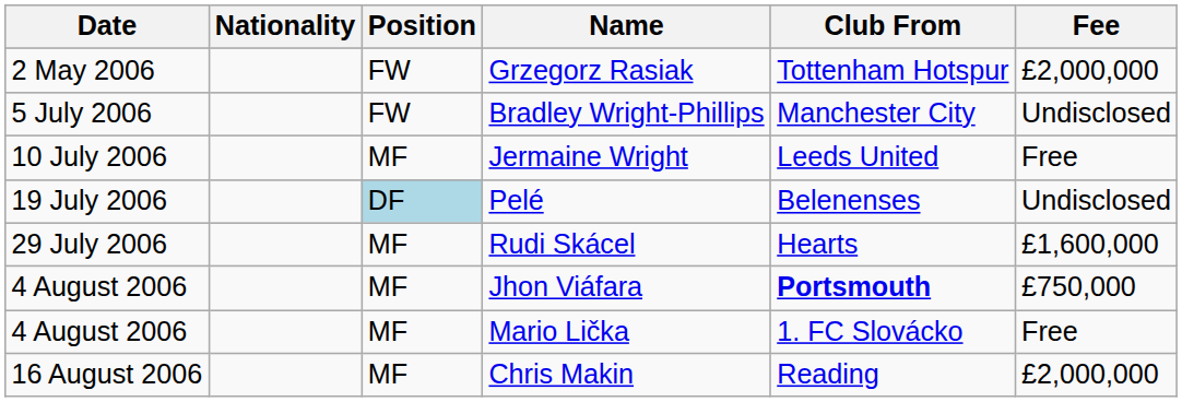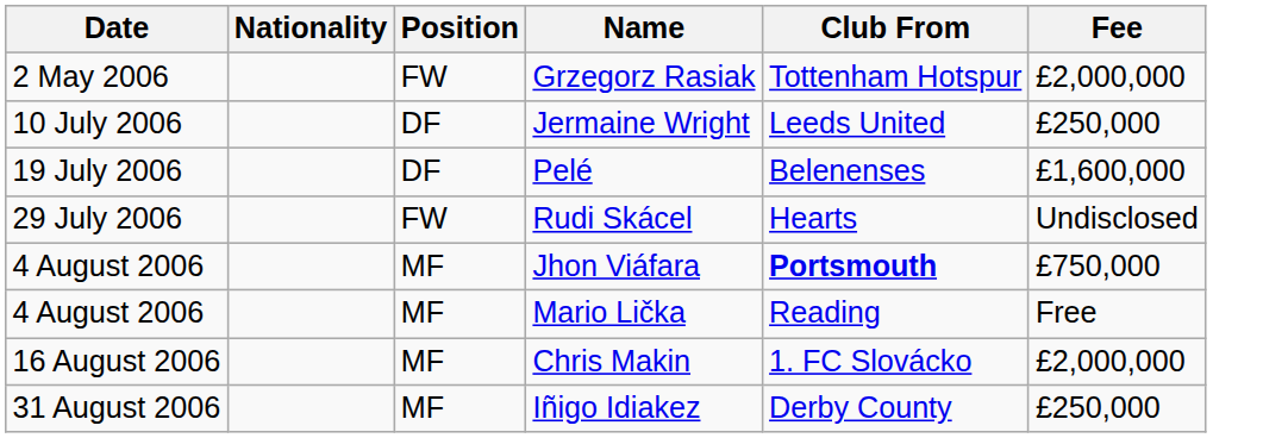 <table class="wikitable">
 <tr>
 <th>Date</th>
 <th>Nationality</th>
 <th>Position</th>
 <th>Name</th>
 <th>Club From</th>
 <th>Fee</th>
 </tr>
 <tr>
 <td>2 May 2006</td>
 <td></td>
 <td>FW</td>
 <td><a href='#'>Grzegorz Rasiak</a></td>
 <td><a href='#'>Tottenham Hotspur</a></td>
 <td>£2,000,000</td>
 </tr>
 <tr>
-<td>5 July 2006</td>
-<td></td>
-<td>FW</td>
-<td><a href='#'>Bradley Wright-Phillips</a></td>
-<td><a href='#'>Manchester City</a></td>
-<td>Undisclosed</td>
-</tr>
-<tr>
 <td>10 July 2006</td>
 <td></td>
-<td>MF</td>
+<td>DF</td>
 <td><a href='#'>Jermaine Wright</a></td>
 <td><a href='#'>Leeds United</a></td>
-<td>Free</td>
+<td>£250,000</td>
 </tr>
 <tr>
 <td>19 July 2006</td>
 <td></td>
-<td style="background: lightblue;">DF</td>
+<td>DF</td>
 <td><a href='#'>Pelé</a></td>
 <td><a href='#'>Belenenses</a></td>
-<td>Undisclosed</td>
+<td>£1,600,000</td>
 </tr>
 <tr>
 <td>29 July 2006</td>
 <td></td>
-<td>MF</td>
+<td>FW</td>
 <td><a href='#'>Rudi Skácel</a></td>
 <td><a href='#'>Hearts</a></td>
-<td>£1,600,000</td>
+<td>Undisclosed</td>
 </tr>
 <tr>
 <td>4 August 2006</td>
 <td></td>
 <td>MF</td>
 <td><a href='#'>Jhon Viáfara</a></td>
 <td><strong><a href='#'>Portsmouth</a></strong></td>
 <td>£750,000</td>
 </tr>
 <tr>
 <td>4 August 2006</td>
 <td></td>
 <td>MF</td>
 <td><a href='#'>Mario Lička</a></td>
-<td><a href='#'>1. FC Slovácko</a></td>
+<td><a href='#'>Reading</a></td>
 <td>Free</td>
 </tr>
 <tr>
 <td>16 August 2006</td>
 <td></td>
 <td>MF</td>
 <td><a href='#'>Chris Makin</a></td>
-<td><a href='#'>Reading</a></td>
+<td><a href='#'>1. FC Slovácko</a></td>
 <td>£2,000,000</td>
 </tr>
+<tr>
+<td>31 August 2006</td>
+<td></td>
+<td>MF</td>
+<td><a href='#'>Iñigo Idiakez</a></td>
+<td><a href='#'>Derby County</a></td>
+<td>£250,000</td>
+</tr>
 </table>
